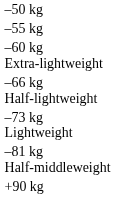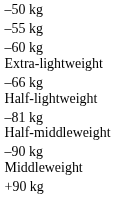 <table>
 <tr>
 <td>–50 kg</td>
 <td></td>
 <td></td>
 <td> <br> </td>
 </tr>
 <tr>
 <td>–55 kg</td>
 <td></td>
 <td></td>
 <td> <br> </td>
 </tr>
 <tr>
 <td>–60 kg<br>Extra-lightweight</td>
 <td></td>
 <td></td>
 <td> <br> </td>
 </tr>
 <tr>
 <td>–66 kg<br>Half-lightweight</td>
 <td></td>
 <td></td>
 <td> <br> </td>
 </tr>
 <tr>
-<td>–73 kg<br>Lightweight</td>
+<td>–81 kg<br>Half-middleweight</td>
 <td></td>
 <td></td>
 <td> <br> </td>
 </tr>
 <tr>
-<td>–81 kg<br>Half-middleweight</td>
+<td>–90 kg<br>Middleweight</td>
 <td></td>
 <td></td>
 <td> <br> </td>
 </tr>
 <tr>
 <td>+90 kg</td>
 <td></td>
 <td></td>
 <td> <br> </td>
 </tr>
 </table>
